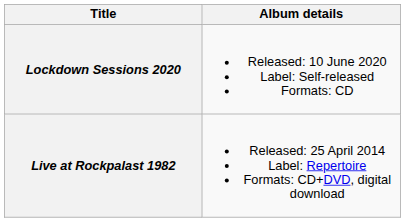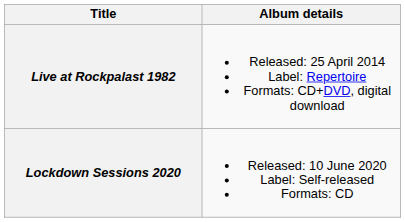 <table class="wikitable plainrowheaders" style="text-align:center;">
 <tr>
 <th scope="col" style="width:15em;">Title</th>
 <th scope="col" style="width:15em;">Album details</th>
 </tr>
 <tr>
+<th scope="row"><em>Live at Rockpalast 1982</em></th>
+<td><br><ul><li>Released: 25 April 2014</li><li>Label: <a href='#'>Repertoire</a></li><li>Formats: CD+<a href='#'>DVD</a>, digital download</li></ul></td>
+</tr>
+<tr>
 <th scope="row"><em>Lockdown Sessions 2020</em></th>
 <td><br><ul><li>Released: 10 June 2020</li><li>Label: Self-released</li><li>Formats: CD</li></ul></td>
 </tr>
-<tr>
-<th scope="row"><em>Live at Rockpalast 1982</em></th>
-<td><br><ul><li>Released: 25 April 2014</li><li>Label: <a href='#'>Repertoire</a></li><li>Formats: CD+<a href='#'>DVD</a>, digital download</li></ul></td>
-</tr>
 </table>
